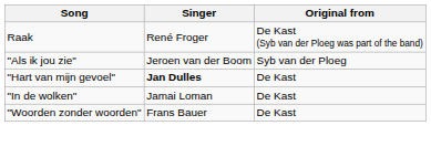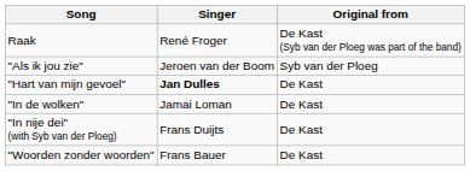 <table class="wikitable">
 <tr>
 <th>Song</th>
 <th>Singer</th>
 <th>Original from</th>
 </tr>
 <tr>
 <td>Raak</td>
 <td>René Froger</td>
 <td>De Kast <br><small>(Syb van der Ploeg was part of the band)</small></td>
 </tr>
 <tr>
 <td>"Als ik jou zie"</td>
 <td>Jeroen van der Boom</td>
 <td>Syb van der Ploeg</td>
 </tr>
 <tr>
 <td>"Hart van mijn gevoel"</td>
 <td><strong>Jan Dulles</strong></td>
 <td>De Kast</td>
 </tr>
 <tr>
 <td>"In de wolken"</td>
 <td>Jamai Loman</td>
 <td>De Kast</td>
 </tr>
 <tr>
+<td>"In nije dei" <br><small>(with Syb van der Ploeg)</small></td>
+<td>Frans Duijts</td>
+<td>De Kast</td>
+</tr>
+<tr>
 <td>"Woorden zonder woorden"</td>
 <td>Frans Bauer</td>
 <td>De Kast</td>
 </tr>
 </table>
